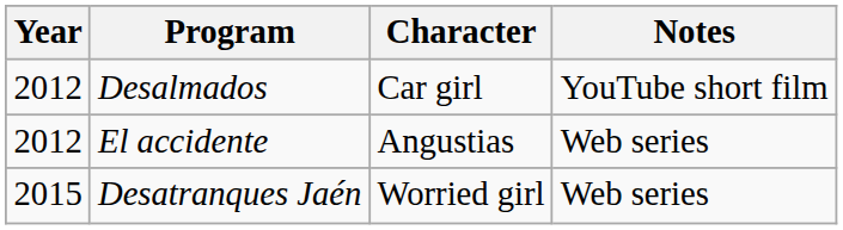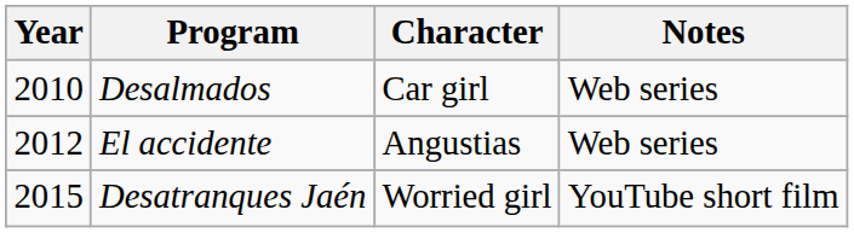 <table class="wikitable">
 <tr>
 <th>Year</th>
 <th>Program</th>
 <th>Character</th>
 <th>Notes</th>
 </tr>
 <tr>
-<td>2012</td>
+<td>2010</td>
 <td><em>Desalmados</em></td>
 <td>Car girl</td>
-<td>YouTube short film</td>
+<td>Web series</td>
 </tr>
 <tr>
 <td>2012</td>
 <td><em>El accidente</em></td>
 <td>Angustias</td>
 <td>Web series</td>
 </tr>
 <tr>
 <td>2015</td>
 <td><em>Desatranques Jaén</em></td>
 <td>Worried girl</td>
-<td>Web series</td>
+<td>YouTube short film</td>
 </tr>
 </table>
